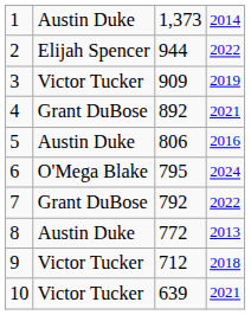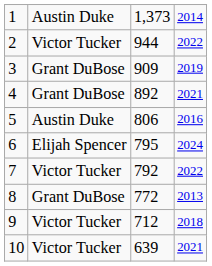 <table class="wikitable">
 <tr>
 </tr>
 <tr>
 <td>1</td>
 <td>Austin Duke</td>
 <td>1,373</td>
 <td style="font-size:80%;"><a href='#'>2014</a></td>
 </tr>
 <tr>
 <td>2</td>
-<td>Elijah Spencer</td>
+<td>Victor Tucker</td>
 <td>944</td>
 <td style="font-size:80%;"><a href='#'>2022</a></td>
 </tr>
 <tr>
 <td>3</td>
-<td>Victor Tucker</td>
+<td>Grant DuBose</td>
 <td>909</td>
 <td style="font-size:80%;"><a href='#'>2019</a></td>
 </tr>
 <tr>
 <td>4</td>
 <td>Grant DuBose</td>
 <td>892</td>
 <td style="font-size:80%;"><a href='#'>2021</a></td>
 </tr>
 <tr>
 <td>5</td>
 <td>Austin Duke</td>
 <td>806</td>
 <td style="font-size:80%;"><a href='#'>2016</a></td>
 </tr>
 <tr>
 <td>6</td>
-<td>O'Mega Blake</td>
+<td>Elijah Spencer</td>
 <td>795</td>
 <td style="font-size:80%;"><a href='#'>2024</a></td>
 </tr>
 <tr>
 <td>7</td>
-<td>Grant DuBose</td>
+<td>Victor Tucker</td>
 <td>792</td>
 <td style="font-size:80%;"><a href='#'>2022</a></td>
 </tr>
 <tr>
 <td>8</td>
-<td>Austin Duke</td>
+<td>Grant DuBose</td>
 <td>772</td>
 <td style="font-size:80%;"><a href='#'>2013</a></td>
 </tr>
 <tr>
 <td>9</td>
 <td>Victor Tucker</td>
 <td>712</td>
 <td style="font-size:80%;"><a href='#'>2018</a></td>
 </tr>
 <tr>
 <td>10</td>
 <td>Victor Tucker</td>
 <td>639</td>
 <td style="font-size:80%;"><a href='#'>2021</a></td>
 </tr>
 </table>
